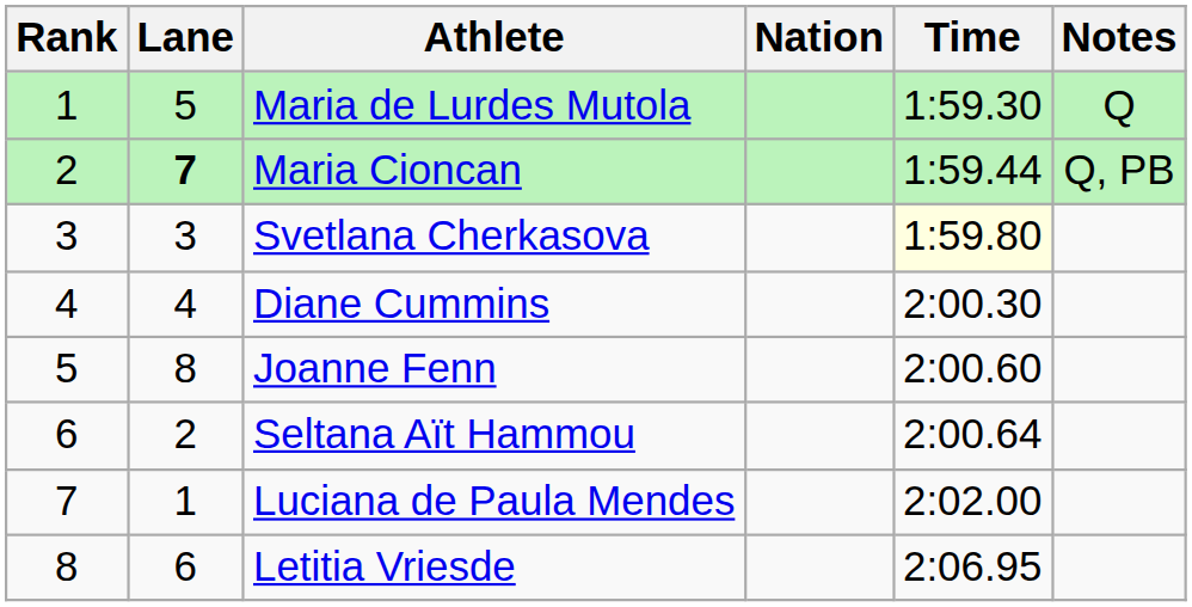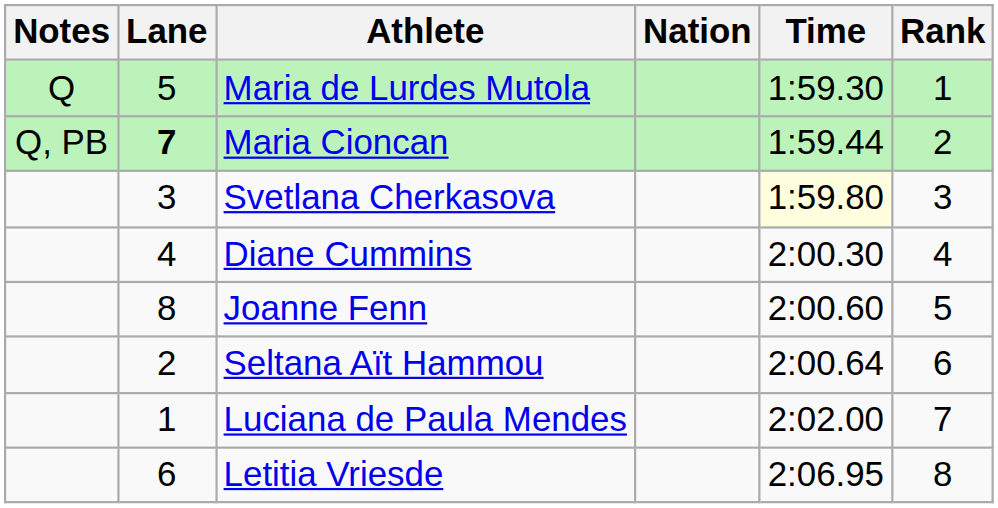 <table class="wikitable sortable" style="text-align:center">
 <tr>
-<th>Rank</th>
+<th>Notes</th>
 <th>Lane</th>
 <th>Athlete</th>
 <th>Nation</th>
 <th>Time</th>
-<th>Notes</th>
+<th>Rank</th>
 </tr>
 <tr bgcolor=bbf3bb>
-<td>1</td>
+<td>Q</td>
 <td>5</td>
 <td align=left><a href='#'>Maria de Lurdes Mutola</a></td>
 <td align=left></td>
 <td>1:59.30</td>
-<td>Q</td>
+<td>1</td>
 </tr>
 <tr bgcolor=bbf3bb>
-<td>2</td>
+<td>Q, PB</td>
 <td><strong>7</strong></td>
 <td align=left><a href='#'>Maria Cioncan</a></td>
 <td align=left></td>
 <td>1:59.44</td>
-<td>Q, PB</td>
+<td>2</td>
 </tr>
 <tr>
-<td>3</td>
+<td></td>
 <td>3</td>
 <td align=left><a href='#'>Svetlana Cherkasova</a></td>
 <td align=left></td>
 <td style="background: lightyellow;">1:59.80</td>
-<td></td>
+<td>3</td>
 </tr>
 <tr>
-<td>4</td>
+<td></td>
 <td>4</td>
 <td align=left><a href='#'>Diane Cummins</a></td>
 <td align=left></td>
 <td>2:00.30</td>
-<td></td>
+<td>4</td>
 </tr>
 <tr>
-<td>5</td>
+<td></td>
 <td>8</td>
 <td align=left><a href='#'>Joanne Fenn</a></td>
 <td align=left></td>
 <td>2:00.60</td>
-<td></td>
+<td>5</td>
 </tr>
 <tr>
-<td>6</td>
+<td></td>
 <td>2</td>
 <td align=left><a href='#'>Seltana Aït Hammou</a></td>
 <td align=left></td>
 <td>2:00.64</td>
-<td></td>
+<td>6</td>
 </tr>
 <tr>
-<td>7</td>
+<td></td>
 <td>1</td>
 <td align=left><a href='#'>Luciana de Paula Mendes</a></td>
 <td align=left></td>
 <td>2:02.00</td>
-<td></td>
+<td>7</td>
 </tr>
 <tr>
-<td>8</td>
+<td></td>
 <td>6</td>
 <td align=left><a href='#'>Letitia Vriesde</a></td>
 <td align=left></td>
 <td>2:06.95</td>
-<td></td>
+<td>8</td>
 </tr>
 </table>
